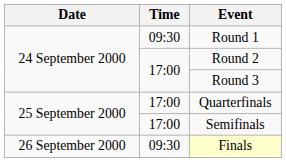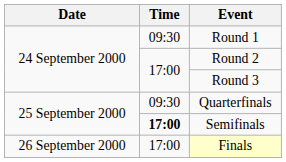 <table class = "wikitable" style="text-align:center;">
 <tr>
 <th width=150>Date</th>
 <th width=50>Time</th>
 <th width=100>Event</th>
 </tr>
 <tr>
 <td rowspan=3>24 September 2000</td>
 <td>09:30</td>
 <td>Round 1</td>
 </tr>
 <tr>
 <td rowspan=2>17:00</td>
 <td>Round 2</td>
 </tr>
 <tr>
 <td>Round 3</td>
 </tr>
 <tr>
 <td rowspan=2>25 September 2000</td>
-<td>17:00</td>
+<td>09:30</td>
 <td>Quarterfinals</td>
 </tr>
 <tr>
-<td>17:00</td>
+<td><strong>17:00</strong></td>
 <td>Semifinals</td>
 </tr>
 <tr>
 <td>26 September 2000</td>
-<td>09:30</td>
+<td>17:00</td>
 <td bgcolor=ffffcc>Finals</td>
 </tr>
 </table>
